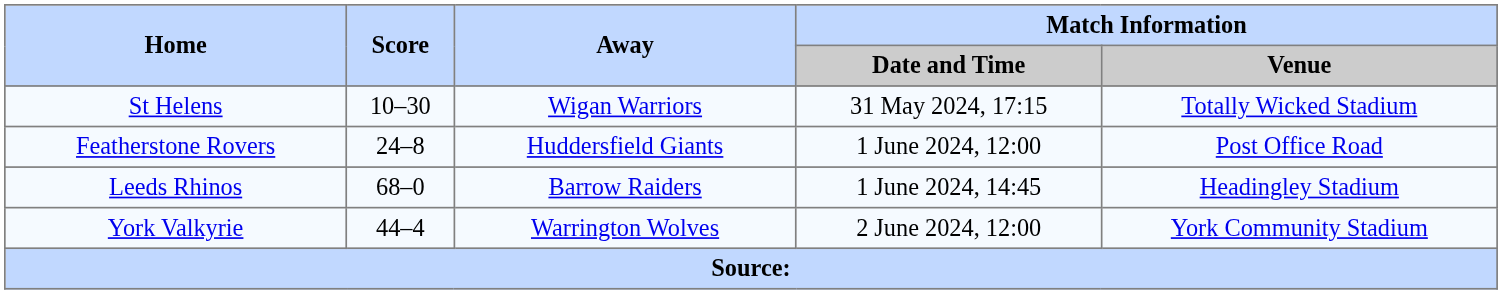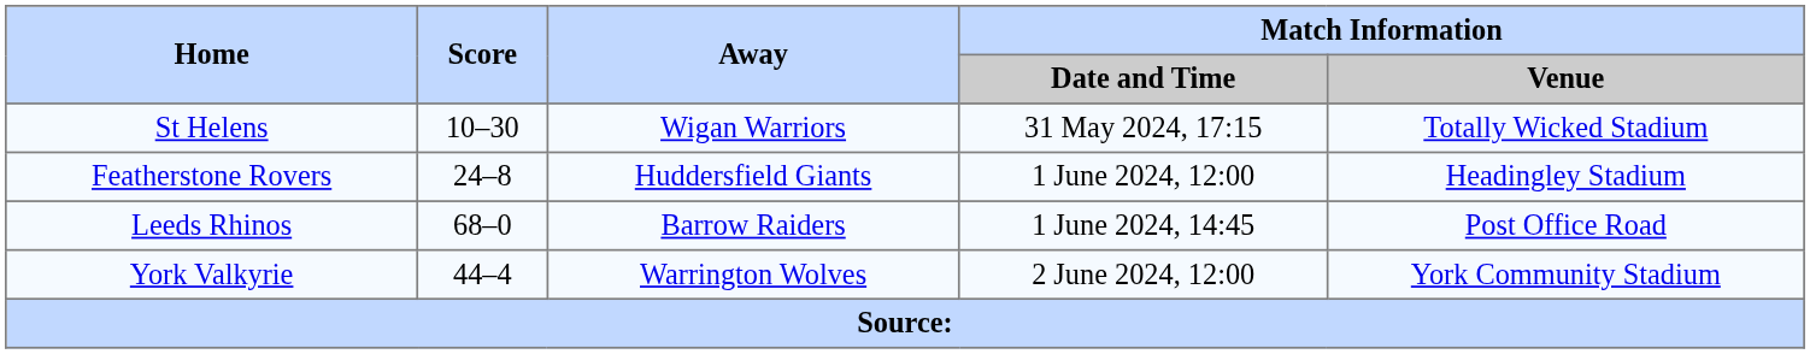 <table border=1 style="border-collapse:collapse; font-size:90%; text-align:center;" cellpadding=3 cellspacing=0 width=100%>
 <tr bgcolor=#C1D8FF>
 <th scope="col" rowspan=2 width=19%>Home</th>
 <th scope="col" rowspan=2 width=6%>Score</th>
 <th scope="col" rowspan=2 width=19%>Away</th>
 <th colspan=6>Match Information</th>
 </tr>
 <tr bgcolor=#CCCCCC>
 <th scope="col" width=17%>Date and Time</th>
 <th scope="col" width=22%>Venue</th>
 </tr>
 <tr bgcolor=#F5FAFF>
 <td> <a href='#'>St Helens</a></td>
 <td>10–30</td>
 <td> <a href='#'>Wigan Warriors</a></td>
 <td>31 May 2024, 17:15</td>
 <td><a href='#'>Totally Wicked Stadium</a></td>
 </tr>
 <tr bgcolor=#F5FAFF>
 <td> <a href='#'>Featherstone Rovers</a></td>
 <td>24–8</td>
 <td> <a href='#'>Huddersfield Giants</a></td>
 <td>1 June 2024, 12:00</td>
-<td><a href='#'>Post Office Road</a></td>
+<td><a href='#'>Headingley Stadium</a></td>
 </tr>
 <tr bgcolor=#F5FAFF>
 <td> <a href='#'>Leeds Rhinos</a></td>
 <td>68–0</td>
 <td> <a href='#'>Barrow Raiders</a></td>
 <td>1 June 2024, 14:45</td>
-<td><a href='#'>Headingley Stadium</a></td>
+<td><a href='#'>Post Office Road</a></td>
 </tr>
 <tr bgcolor=#F5FAFF>
 <td> <a href='#'>York Valkyrie</a></td>
 <td>44–4</td>
 <td> <a href='#'>Warrington Wolves</a></td>
 <td>2 June 2024, 12:00</td>
 <td><a href='#'>York Community Stadium</a></td>
 </tr>
 <tr style="background:#c1d8ff;">
 <th colspan=7>Source:</th>
 </tr>
 </table>
